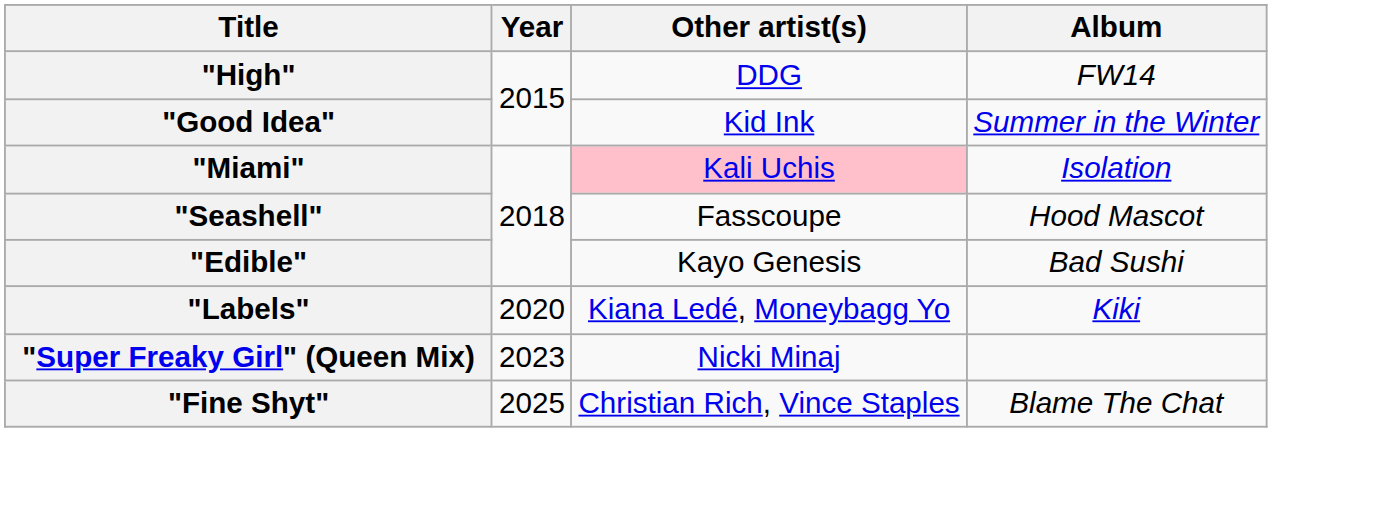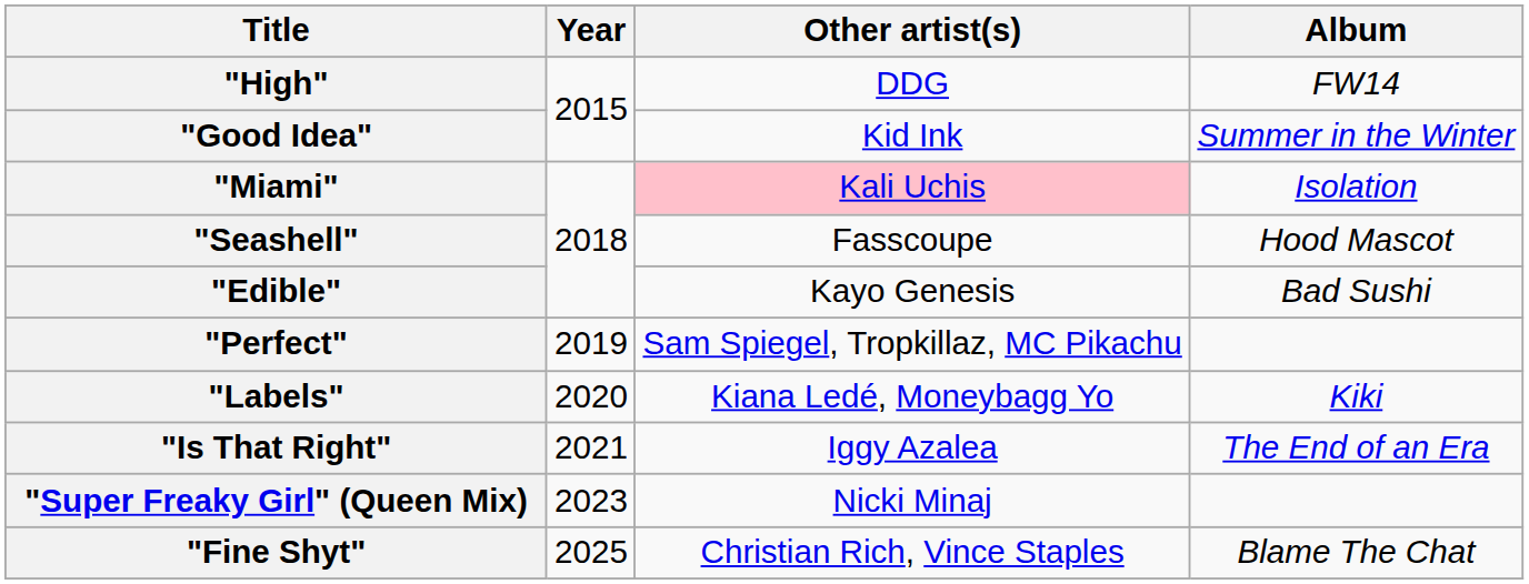 <table class="wikitable plainrowheaders" style="text-align:center;">
 <tr>
 <th scope="col" style="width:16em;">Title</th>
 <th scope="col">Year</th>
 <th scope="col">Other artist(s)</th>
 <th scope="col">Album</th>
 </tr>
 <tr>
 <th scope="row">"High"</th>
 <td rowspan="2">2015</td>
 <td><a href='#'>DDG</a></td>
 <td><em>FW14</em></td>
 </tr>
 <tr>
 <th scope="row">"Good Idea"</th>
 <td><a href='#'>Kid Ink</a></td>
 <td><em><a href='#'>Summer in the Winter</a></em></td>
 </tr>
 <tr>
 <th scope="row">"Miami"</th>
 <td rowspan="3">2018</td>
 <td style="background: pink;"><a href='#'>Kali Uchis</a></td>
 <td><em><a href='#'>Isolation</a></em></td>
 </tr>
 <tr>
 <th scope="row">"Seashell"</th>
 <td>Fasscoupe</td>
 <td><em>Hood Mascot</em></td>
 </tr>
 <tr>
 <th scope="row">"Edible"</th>
 <td>Kayo Genesis</td>
 <td><em>Bad Sushi</em></td>
 </tr>
 <tr>
+<th scope="row">"Perfect"</th>
+<td>2019</td>
+<td><a href='#'>Sam Spiegel</a>, Tropkillaz, <a href='#'>MC Pikachu</a></td>
+<td></td>
+</tr>
+<tr>
 <th scope="row">"Labels"</th>
 <td>2020</td>
 <td style="text-align:center;"><a href='#'>Kiana Ledé</a>, <a href='#'>Moneybagg Yo</a></td>
 <td><em><a href='#'>Kiki</a></em></td>
+</tr>
+<tr>
+<th scope="row">"Is That Right"</th>
+<td>2021</td>
+<td style="text-align:center;"><a href='#'>Iggy Azalea</a></td>
+<td><em><a href='#'>The End of an Era</a></em></td>
 </tr>
 <tr>
 <th scope="row">"<a href='#'>Super Freaky Girl</a>" (Queen Mix)</th>
 <td>2023</td>
 <td style="text-align:center;"><a href='#'>Nicki Minaj</a></td>
 <td></td>
 </tr>
 <tr>
 <th scope="row">"Fine Shyt"</th>
 <td>2025</td>
 <td><a href='#'>Christian Rich</a>, <a href='#'>Vince Staples</a></td>
 <td><em>Blame The Chat</em></td>
 </tr>
 </table>
